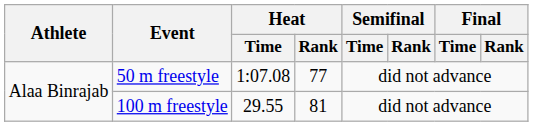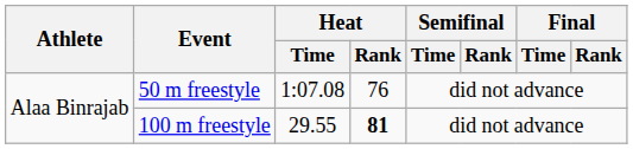 <table class="wikitable" style="text-align:center; font-size:90%">
 <tr>
 <th rowspan="2">Athlete</th>
 <th rowspan="2">Event</th>
 <th colspan="2">Heat</th>
 <th colspan="2">Semifinal</th>
 <th colspan="2">Final</th>
 </tr>
 <tr style="font-size:95%">
 <th>Time</th>
 <th>Rank</th>
 <th>Time</th>
 <th>Rank</th>
 <th>Time</th>
 <th>Rank</th>
 </tr>
 <tr>
 <td align=left rowspan=2>Alaa Binrajab</td>
 <td align=left><a href='#'>50 m freestyle</a></td>
 <td>1:07.08</td>
-<td>77</td>
+<td>76</td>
 <td colspan=4>did not advance</td>
 </tr>
 <tr>
 <td align=left><a href='#'>100 m freestyle</a></td>
 <td>29.55</td>
-<td>81</td>
+<td><strong>81</strong></td>
 <td colspan=4>did not advance</td>
 </tr>
 </table>
